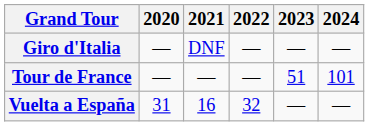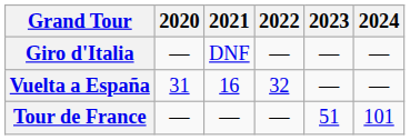 <table class="wikitable plainrowheaders">
 <tr>
 <th scope="col"><a href='#'>Grand Tour</a></th>
 <th scope="col">2020</th>
 <th scope="col">2021</th>
 <th scope="col">2022</th>
 <th scope="col">2023</th>
 <th scope="col">2024</th>
 </tr>
 <tr style="text-align:center;">
 <th scope="row"> <a href='#'>Giro d'Italia</a></th>
 <td>—</td>
 <td><a href='#'>DNF</a></td>
 <td>—</td>
 <td>—</td>
 <td>—</td>
 </tr>
 <tr style="text-align:center;">
+<th scope="row"> <a href='#'>Vuelta a España</a></th>
+<td><a href='#'>31</a></td>
+<td><a href='#'>16</a></td>
+<td><a href='#'>32</a></td>
+<td>—</td>
+<td>—</td>
+</tr>
+<tr style="text-align:center;">
 <th scope="row"> <a href='#'>Tour de France</a></th>
 <td>—</td>
 <td>—</td>
 <td>—</td>
 <td><a href='#'>51</a></td>
 <td><a href='#'>101</a></td>
 </tr>
-<tr style="text-align:center;">
-<th scope="row"> <a href='#'>Vuelta a España</a></th>
-<td><a href='#'>31</a></td>
-<td><a href='#'>16</a></td>
-<td><a href='#'>32</a></td>
-<td>—</td>
-<td>—</td>
-</tr>
 </table>
